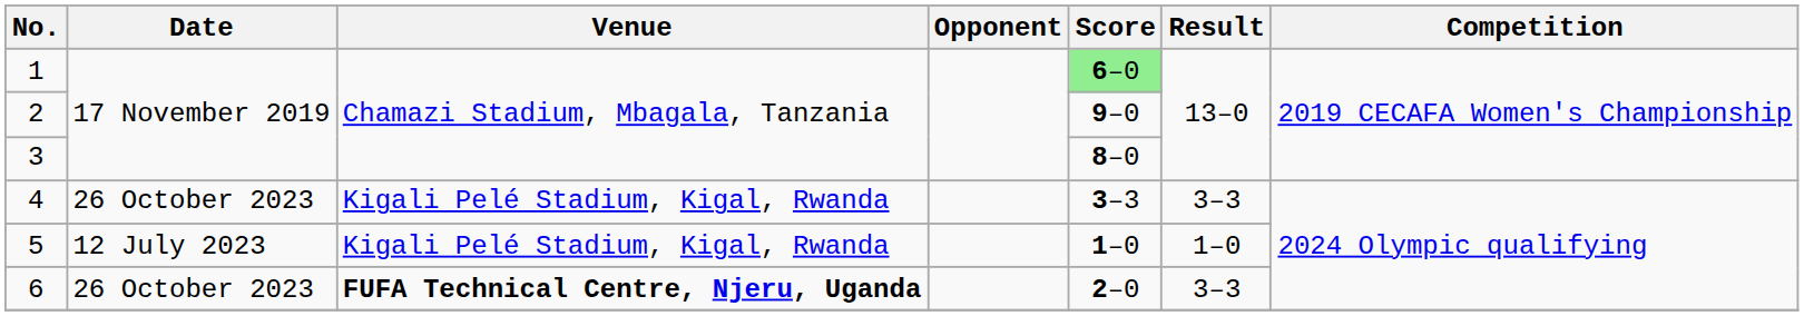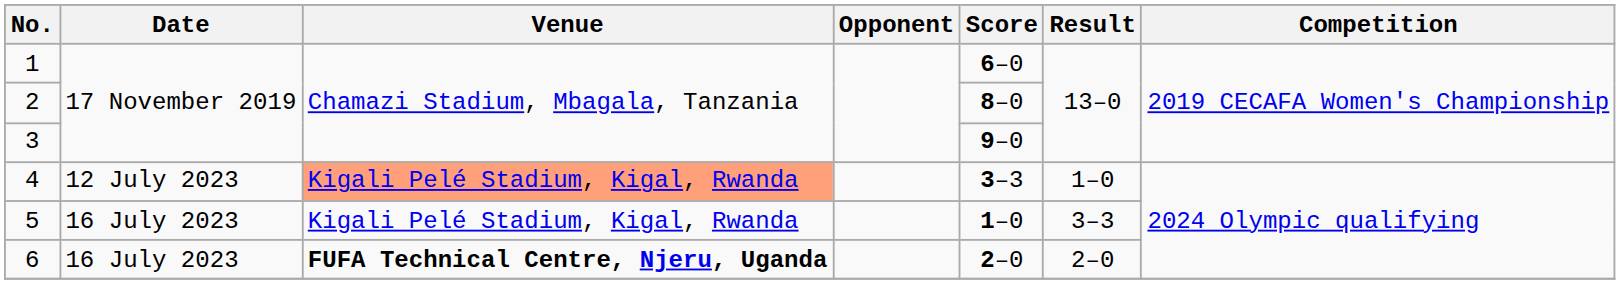 <table class="wikitable">
 <tr>
 <th>No.</th>
 <th>Date</th>
 <th>Venue</th>
 <th>Opponent</th>
 <th>Score</th>
 <th>Result</th>
 <th>Competition</th>
 </tr>
 <tr>
 <td style="text-align:center;">1</td>
 <td rowspan=3>17 November 2019</td>
 <td rowspan=3><a href='#'>Chamazi Stadium</a>, <a href='#'>Mbagala</a>, Tanzania</td>
 <td rowspan=3></td>
-<td style="background: lightgreen; text-align:center;"><strong>6</strong>–0</td>
+<td style="text-align:center;"><strong>6</strong>–0</td>
 <td style="text-align:center;" rowspan=3>13–0</td>
 <td rowspan=3><a href='#'>2019 CECAFA Women's Championship</a></td>
 </tr>
 <tr>
 <td style="text-align:center;">2</td>
+<td style="text-align:center;"><strong>8</strong>–0</td>
+</tr>
+<tr>
+<td style="text-align:center;">3</td>
 <td style="text-align:center;"><strong>9</strong>–0</td>
 </tr>
 <tr>
-<td style="text-align:center;">3</td>
-<td style="text-align:center;"><strong>8</strong>–0</td>
-</tr>
-<tr>
 <td style="text-align:center;">4</td>
-<td rowspan=1>26 October 2023</td>
-<td rowspan=1><a href='#'>Kigali Pelé Stadium</a>, <a href='#'>Kigal</a>, <a href='#'>Rwanda</a></td>
+<td rowspan=1>12 July 2023</td>
+<td rowspan=1 style="background: lightsalmon;"><a href='#'>Kigali Pelé Stadium</a>, <a href='#'>Kigal</a>, <a href='#'>Rwanda</a></td>
 <td rowspan=1></td>
 <td style="text-align:center;"><strong>3</strong>–3</td>
-<td style="text-align:center;" rowspan=1>3–3</td>
+<td style="text-align:center;" rowspan=1>1–0</td>
 <td rowspan=3><a href='#'>2024 Olympic qualifying</a></td>
 </tr>
 <tr>
 <td style="text-align:center;">5</td>
-<td rowspan=1>12 July 2023</td>
+<td rowspan=1>16 July 2023</td>
 <td rowspan=1><a href='#'>Kigali Pelé Stadium</a>, <a href='#'>Kigal</a>, <a href='#'>Rwanda</a></td>
 <td rowspan=1></td>
 <td style="text-align:center;"><strong>1</strong>–0</td>
-<td style="text-align:center;" rowspan=1>1–0</td>
+<td style="text-align:center;" rowspan=1>3–3</td>
 </tr>
 <tr>
 <td style="text-align:center;">6</td>
-<td rowspan=1>26 October 2023</td>
+<td rowspan=1>16 July 2023</td>
 <td rowspan=1><strong>FUFA Technical Centre, <a href='#'>Njeru</a>, Uganda</strong></td>
 <td rowspan=1></td>
 <td style="text-align:center;"><strong>2</strong>–0</td>
-<td style="text-align:center;" rowspan=1>3–3</td>
+<td style="text-align:center;" rowspan=1>2–0</td>
 </tr>
 <tr>
 </tr>
 </table>
